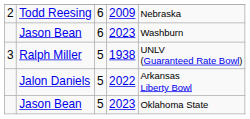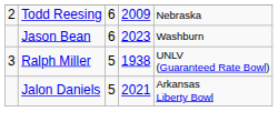 <table class="wikitable">
 <tr>
 </tr>
 <tr>
 <td>2</td>
 <td><a href='#'>Todd Reesing</a></td>
 <td>6</td>
 <td><a href='#'>2009</a></td>
 <td style="font-size:80%;">Nebraska</td>
 </tr>
 <tr>
 <td></td>
 <td><a href='#'>Jason Bean</a></td>
 <td>6</td>
 <td><a href='#'>2023</a></td>
 <td style="font-size:80%;">Washburn</td>
 </tr>
 <tr>
 <td>3</td>
 <td><a href='#'>Ralph Miller</a></td>
 <td>5</td>
 <td><a href='#'>1938</a></td>
 <td style="font-size:80%;">UNLV<br>(<a href='#'>Guaranteed Rate Bowl</a>)</td>
 </tr>
 <tr>
 <td></td>
 <td><a href='#'>Jalon Daniels</a></td>
 <td>5</td>
-<td><a href='#'>2022</a></td>
+<td><a href='#'>2021</a></td>
 <td style="font-size:80%;">Arkansas<br><a href='#'>Liberty Bowl</a></td>
 </tr>
-<tr>
-<td></td>
-<td><a href='#'>Jason Bean</a></td>
-<td>5</td>
-<td><a href='#'>2023</a></td>
-<td style="font-size:80%;">Oklahoma State</td>
-</tr>
 </table>
